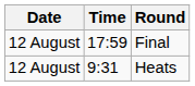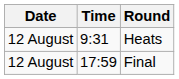 <table class="wikitable">
 <tr>
 <th>Date</th>
 <th>Time</th>
 <th>Round</th>
 </tr>
 <tr>
 <td>12 August</td>
+<td>9:31</td>
+<td>Heats</td>
+</tr>
+<tr>
+<td>12 August</td>
 <td>17:59</td>
 <td>Final</td>
 </tr>
-<tr>
-<td>12 August</td>
-<td>9:31</td>
-<td>Heats</td>
-</tr>
 </table>
